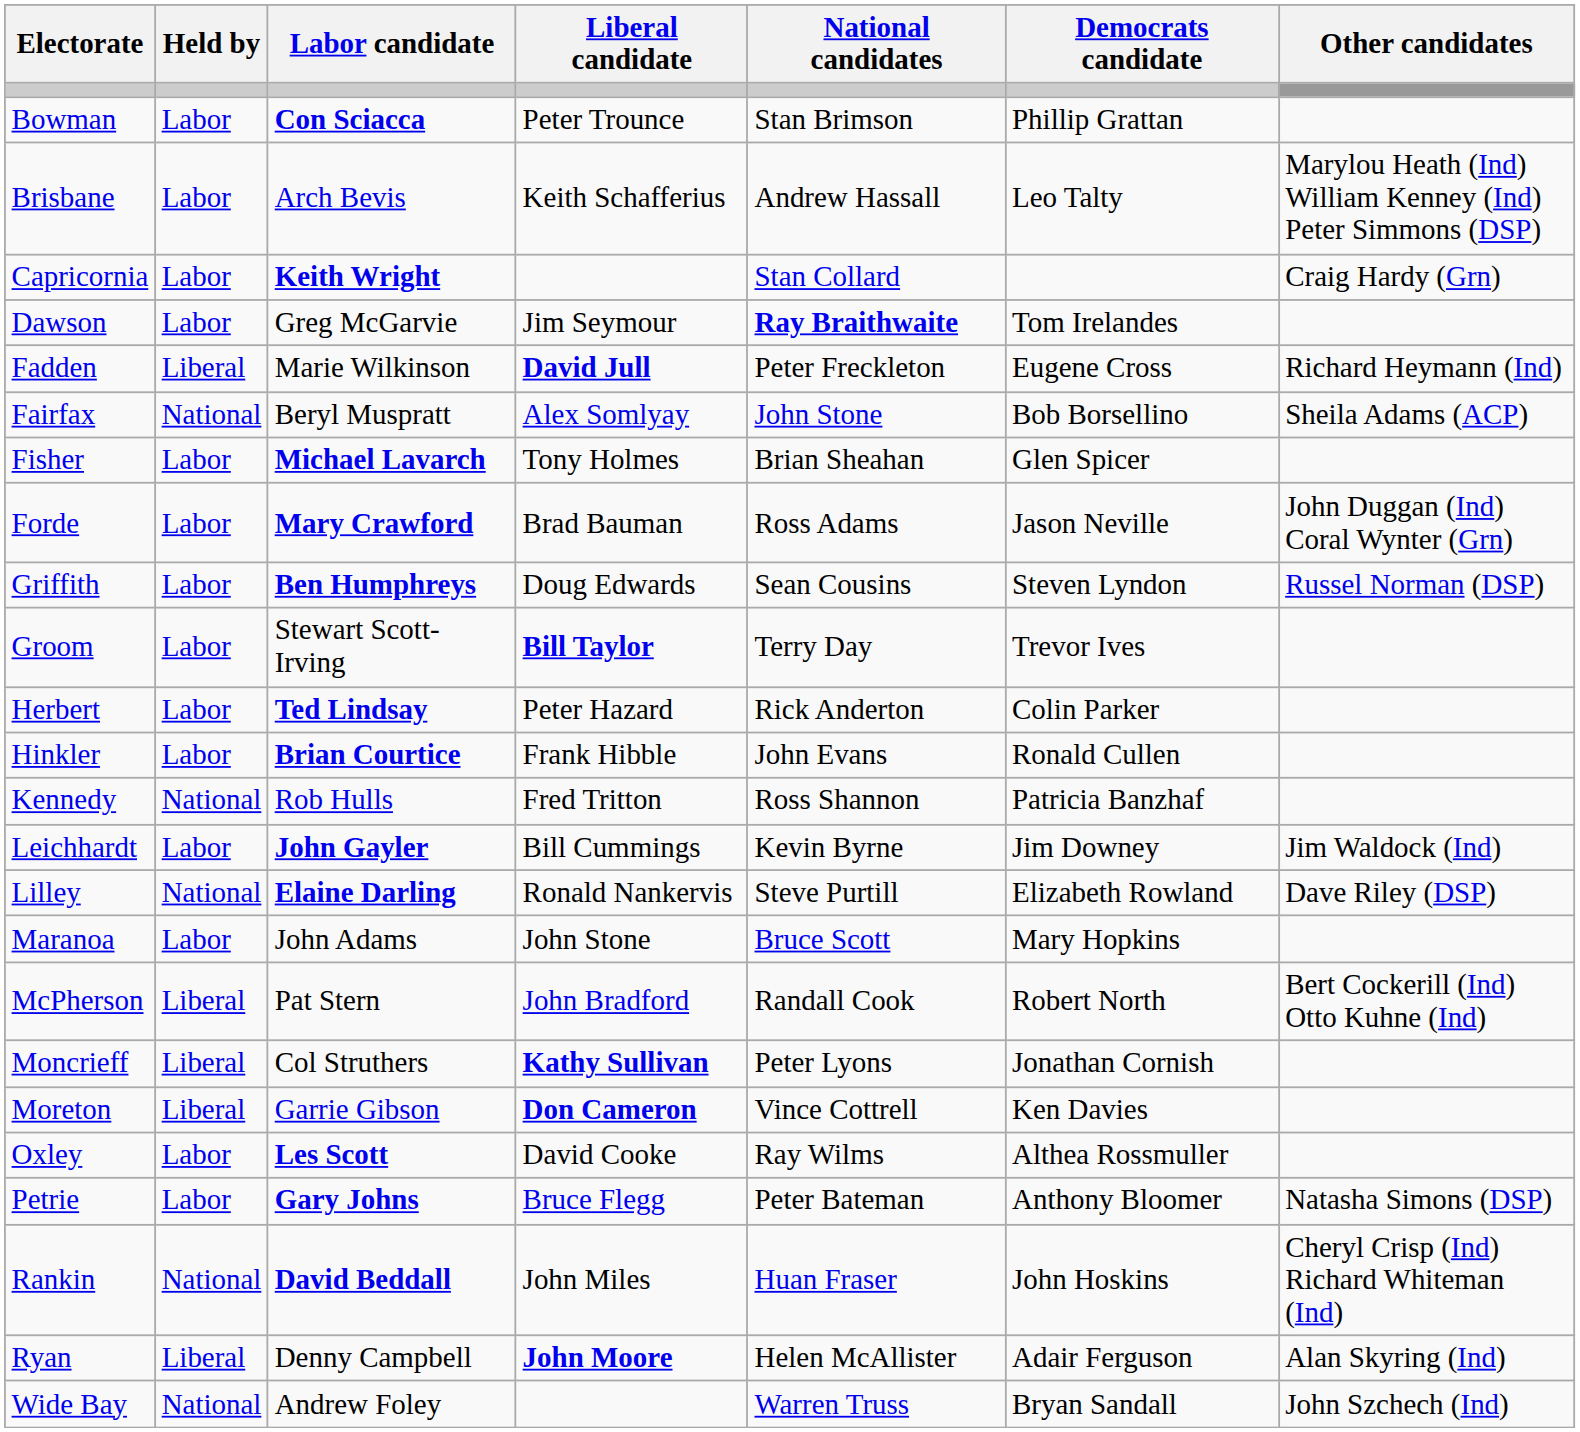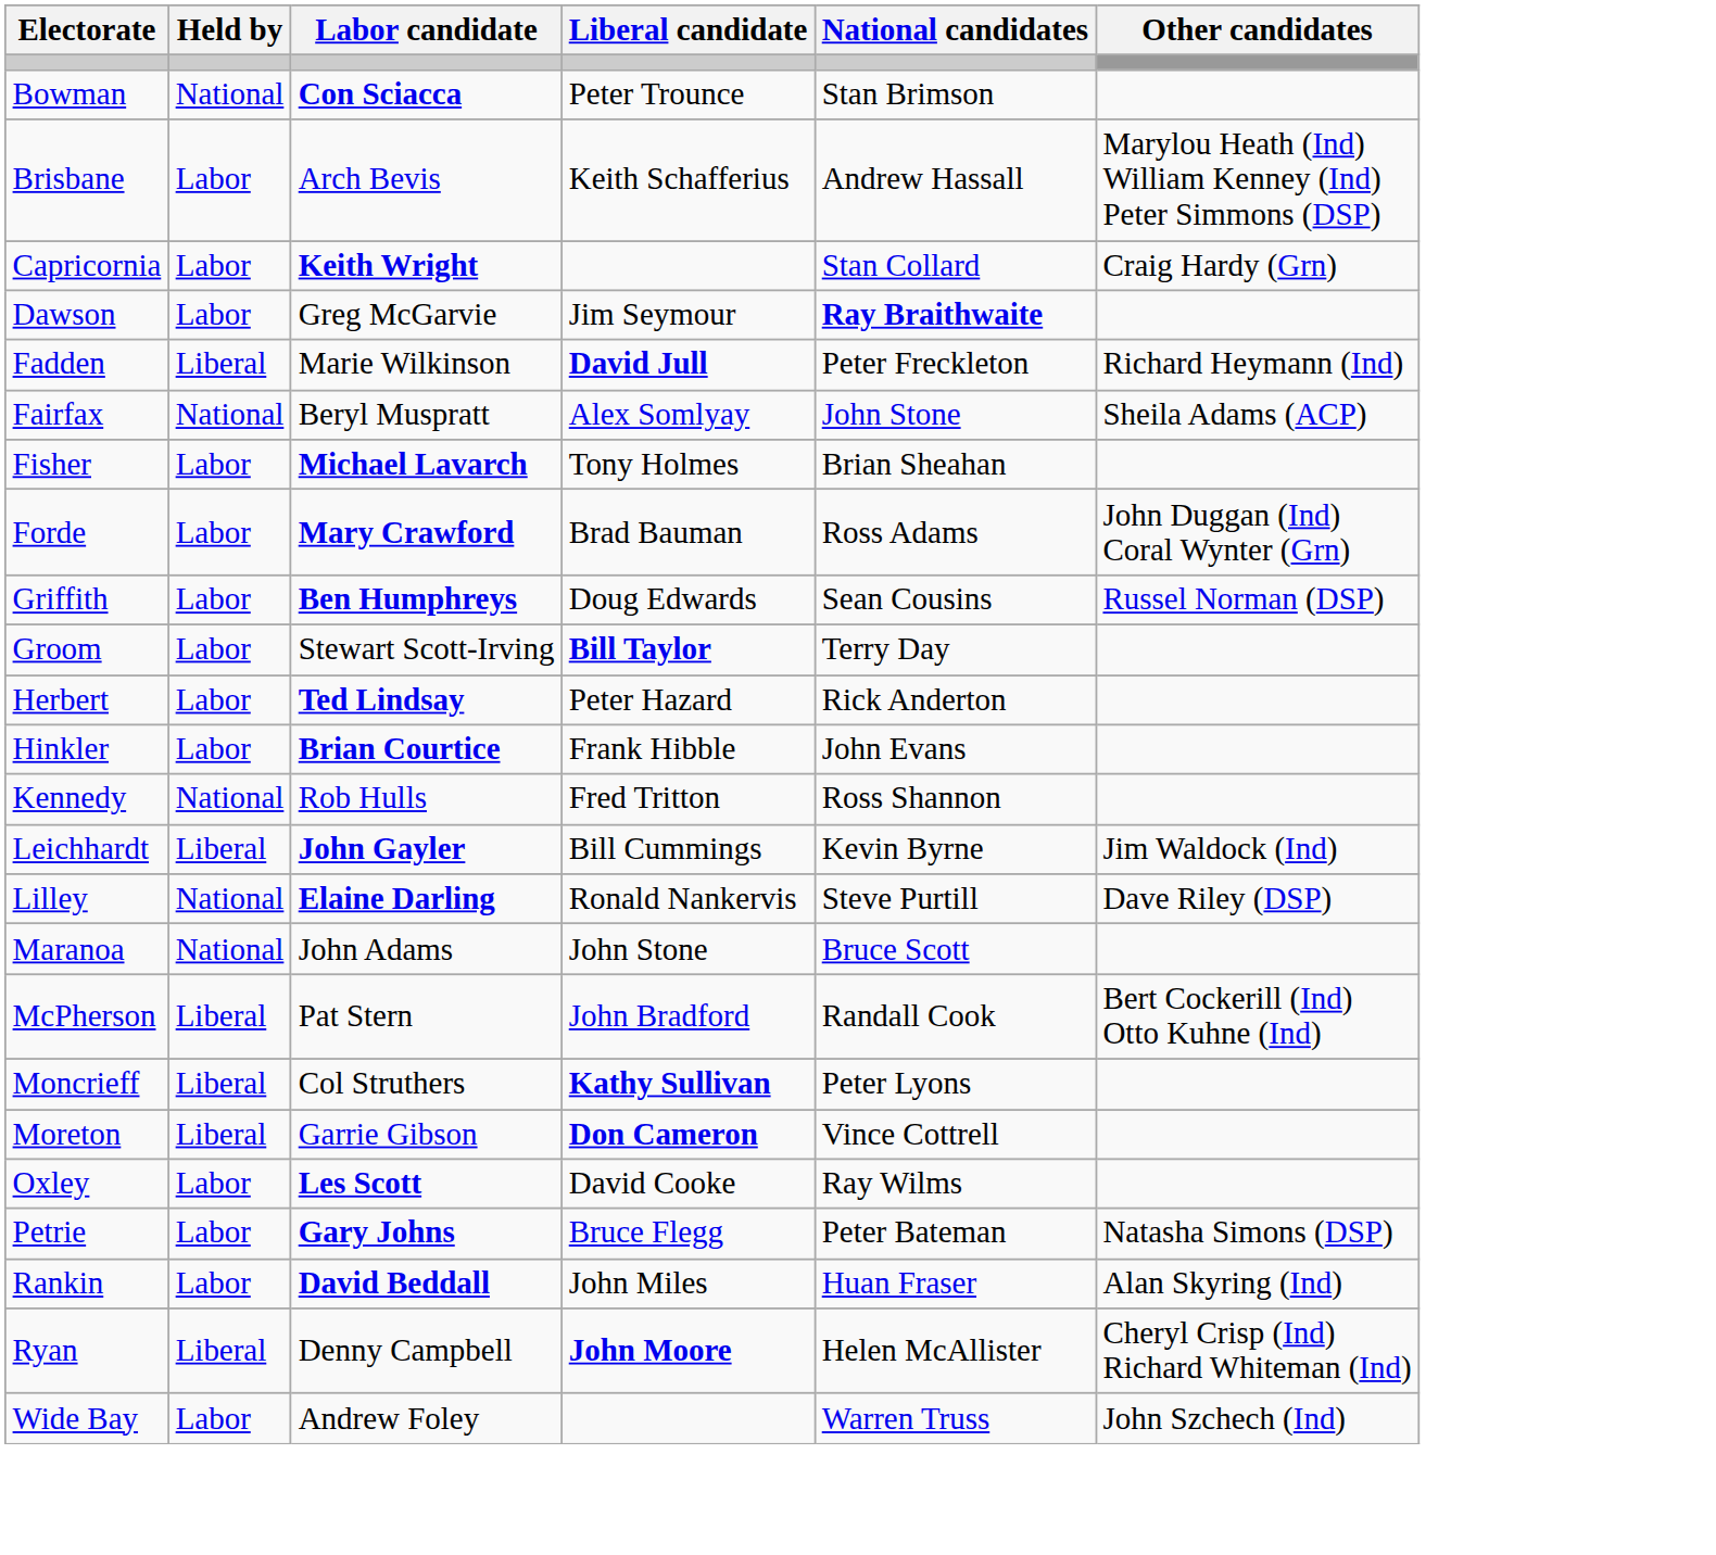 <table class="wikitable">
 <tr>
 <th>Electorate</th>
 <th>Held by</th>
 <th><a href='#'>Labor</a> candidate</th>
 <th><a href='#'>Liberal</a> candidate</th>
 <th><a href='#'>National</a> candidates</th>
-<th><a href='#'>Democrats</a> candidate</th>
 <th>Other candidates</th>
 </tr>
 <tr bgcolor="#cccccc">
-<td></td>
 <td></td>
 <td></td>
 <td></td>
 <td></td>
 <td></td>
 <td bgcolor="#999999"></td>
 </tr>
 <tr>
 <td><a href='#'>Bowman</a></td>
-<td><a href='#'>Labor</a></td>
+<td><a href='#'>National</a></td>
 <td><strong><a href='#'>Con Sciacca</a></strong></td>
 <td>Peter Trounce</td>
 <td>Stan Brimson</td>
-<td>Phillip Grattan</td>
 <td></td>
 </tr>
 <tr>
 <td><a href='#'>Brisbane</a></td>
 <td><a href='#'>Labor</a></td>
 <td><a href='#'>Arch Bevis</a></td>
 <td>Keith Schafferius</td>
 <td>Andrew Hassall</td>
-<td>Leo Talty</td>
 <td>Marylou Heath (<a href='#'>Ind</a>)<br>William Kenney (<a href='#'>Ind</a>)<br>Peter Simmons (<a href='#'>DSP</a>)</td>
 </tr>
 <tr>
 <td><a href='#'>Capricornia</a></td>
 <td><a href='#'>Labor</a></td>
 <td><strong><a href='#'>Keith Wright</a></strong></td>
 <td></td>
 <td><a href='#'>Stan Collard</a></td>
-<td></td>
 <td>Craig Hardy (<a href='#'>Grn</a>)</td>
 </tr>
 <tr>
 <td><a href='#'>Dawson</a></td>
 <td><a href='#'>Labor</a></td>
 <td>Greg McGarvie</td>
 <td>Jim Seymour</td>
 <td><strong><a href='#'>Ray Braithwaite</a></strong></td>
-<td>Tom Irelandes</td>
 <td></td>
 </tr>
 <tr>
 <td><a href='#'>Fadden</a></td>
 <td><a href='#'>Liberal</a></td>
 <td>Marie Wilkinson</td>
 <td><strong><a href='#'>David Jull</a></strong></td>
 <td>Peter Freckleton</td>
-<td>Eugene Cross</td>
 <td>Richard Heymann (<a href='#'>Ind</a>)</td>
 </tr>
 <tr>
 <td><a href='#'>Fairfax</a></td>
 <td><a href='#'>National</a></td>
 <td>Beryl Muspratt</td>
 <td><a href='#'>Alex Somlyay</a></td>
 <td><a href='#'>John Stone</a></td>
-<td>Bob Borsellino</td>
 <td>Sheila Adams (<a href='#'>ACP</a>)</td>
 </tr>
 <tr>
 <td><a href='#'>Fisher</a></td>
 <td><a href='#'>Labor</a></td>
 <td><strong><a href='#'>Michael Lavarch</a></strong></td>
 <td>Tony Holmes</td>
 <td>Brian Sheahan</td>
-<td>Glen Spicer</td>
 <td></td>
 </tr>
 <tr>
 <td><a href='#'>Forde</a></td>
 <td><a href='#'>Labor</a></td>
 <td><strong><a href='#'>Mary Crawford</a></strong></td>
 <td>Brad Bauman</td>
 <td>Ross Adams</td>
-<td>Jason Neville</td>
 <td>John Duggan (<a href='#'>Ind</a>)<br>Coral Wynter (<a href='#'>Grn</a>)</td>
 </tr>
 <tr>
 <td><a href='#'>Griffith</a></td>
 <td><a href='#'>Labor</a></td>
 <td><strong><a href='#'>Ben Humphreys</a></strong></td>
 <td>Doug Edwards</td>
 <td>Sean Cousins</td>
-<td>Steven Lyndon</td>
 <td><a href='#'>Russel Norman</a> (<a href='#'>DSP</a>)</td>
 </tr>
 <tr>
 <td><a href='#'>Groom</a></td>
 <td><a href='#'>Labor</a></td>
 <td>Stewart Scott-Irving</td>
 <td><strong><a href='#'>Bill Taylor</a></strong></td>
 <td>Terry Day</td>
-<td>Trevor Ives</td>
 <td></td>
 </tr>
 <tr>
 <td><a href='#'>Herbert</a></td>
 <td><a href='#'>Labor</a></td>
 <td><strong><a href='#'>Ted Lindsay</a></strong></td>
 <td>Peter Hazard</td>
 <td>Rick Anderton</td>
-<td>Colin Parker</td>
 <td></td>
 </tr>
 <tr>
 <td><a href='#'>Hinkler</a></td>
 <td><a href='#'>Labor</a></td>
 <td><strong><a href='#'>Brian Courtice</a></strong></td>
 <td>Frank Hibble</td>
 <td>John Evans</td>
-<td>Ronald Cullen</td>
 <td></td>
 </tr>
 <tr>
 <td><a href='#'>Kennedy</a></td>
 <td><a href='#'>National</a></td>
 <td><a href='#'>Rob Hulls</a></td>
 <td>Fred Tritton</td>
 <td>Ross Shannon</td>
-<td>Patricia Banzhaf</td>
 <td></td>
 </tr>
 <tr>
 <td><a href='#'>Leichhardt</a></td>
-<td><a href='#'>Labor</a></td>
+<td><a href='#'>Liberal</a></td>
 <td><strong><a href='#'>John Gayler</a></strong></td>
 <td>Bill Cummings</td>
 <td>Kevin Byrne</td>
-<td>Jim Downey</td>
 <td>Jim Waldock (<a href='#'>Ind</a>)</td>
 </tr>
 <tr>
 <td><a href='#'>Lilley</a></td>
 <td><a href='#'>National</a></td>
 <td><strong><a href='#'>Elaine Darling</a></strong></td>
 <td>Ronald Nankervis</td>
 <td>Steve Purtill</td>
-<td>Elizabeth Rowland</td>
 <td>Dave Riley (<a href='#'>DSP</a>)</td>
 </tr>
 <tr>
 <td><a href='#'>Maranoa</a></td>
-<td><a href='#'>Labor</a></td>
+<td><a href='#'>National</a></td>
 <td>John Adams</td>
 <td>John Stone</td>
 <td><a href='#'>Bruce Scott</a></td>
-<td>Mary Hopkins</td>
 <td></td>
 </tr>
 <tr>
 <td><a href='#'>McPherson</a></td>
 <td><a href='#'>Liberal</a></td>
 <td>Pat Stern</td>
 <td><a href='#'>John Bradford</a></td>
 <td>Randall Cook</td>
-<td>Robert North</td>
 <td>Bert Cockerill (<a href='#'>Ind</a>)<br>Otto Kuhne (<a href='#'>Ind</a>)</td>
 </tr>
 <tr>
 <td><a href='#'>Moncrieff</a></td>
 <td><a href='#'>Liberal</a></td>
 <td>Col Struthers</td>
 <td><strong><a href='#'>Kathy Sullivan</a></strong></td>
 <td>Peter Lyons</td>
-<td>Jonathan Cornish</td>
 <td></td>
 </tr>
 <tr>
 <td><a href='#'>Moreton</a></td>
 <td><a href='#'>Liberal</a></td>
 <td><a href='#'>Garrie Gibson</a></td>
 <td><strong><a href='#'>Don Cameron</a></strong></td>
 <td>Vince Cottrell</td>
-<td>Ken Davies</td>
 <td></td>
 </tr>
 <tr>
 <td><a href='#'>Oxley</a></td>
 <td><a href='#'>Labor</a></td>
 <td><strong><a href='#'>Les Scott</a></strong></td>
 <td>David Cooke</td>
 <td>Ray Wilms</td>
-<td>Althea Rossmuller</td>
 <td></td>
 </tr>
 <tr>
 <td><a href='#'>Petrie</a></td>
 <td><a href='#'>Labor</a></td>
 <td><strong><a href='#'>Gary Johns</a></strong></td>
 <td><a href='#'>Bruce Flegg</a></td>
 <td>Peter Bateman</td>
-<td>Anthony Bloomer</td>
 <td>Natasha Simons (<a href='#'>DSP</a>)</td>
 </tr>
 <tr>
 <td><a href='#'>Rankin</a></td>
-<td><a href='#'>National</a></td>
+<td><a href='#'>Labor</a></td>
 <td><strong><a href='#'>David Beddall</a></strong></td>
 <td>John Miles</td>
 <td><a href='#'>Huan Fraser</a></td>
-<td>John Hoskins</td>
-<td>Cheryl Crisp (<a href='#'>Ind</a>)<br>Richard Whiteman (<a href='#'>Ind</a>)</td>
+<td>Alan Skyring (<a href='#'>Ind</a>)</td>
 </tr>
 <tr>
 <td><a href='#'>Ryan</a></td>
 <td><a href='#'>Liberal</a></td>
 <td>Denny Campbell</td>
 <td><strong><a href='#'>John Moore</a></strong></td>
 <td>Helen McAllister</td>
-<td>Adair Ferguson</td>
-<td>Alan Skyring (<a href='#'>Ind</a>)</td>
+<td>Cheryl Crisp (<a href='#'>Ind</a>)<br>Richard Whiteman (<a href='#'>Ind</a>)</td>
 </tr>
 <tr>
 <td><a href='#'>Wide Bay</a></td>
-<td><a href='#'>National</a></td>
+<td><a href='#'>Labor</a></td>
 <td>Andrew Foley</td>
 <td></td>
 <td><a href='#'>Warren Truss</a></td>
-<td>Bryan Sandall</td>
 <td>John Szchech (<a href='#'>Ind</a>)</td>
 </tr>
 </table>
